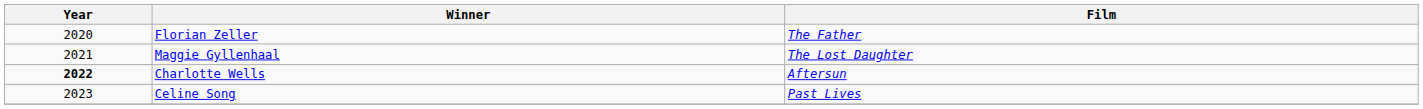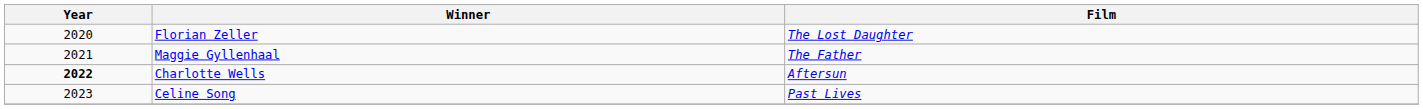 <table class="wikitable" width="95%" cellpadding="5">
 <tr>
 <th width="100"><strong>Year</strong></th>
 <th width="450"><strong>Winner</strong></th>
 <th width="450"><strong>Film</strong></th>
 </tr>
 <tr>
 <td style="text-align:center;">2020</td>
 <td><a href='#'>Florian Zeller</a></td>
-<td><em><a href='#'>The Father</a></em></td>
+<td><em><a href='#'>The Lost Daughter</a></em></td>
 </tr>
 <tr>
 <td style="text-align:center;">2021</td>
 <td><a href='#'>Maggie Gyllenhaal</a></td>
-<td><em><a href='#'>The Lost Daughter</a></em></td>
+<td><em><a href='#'>The Father</a></em></td>
 </tr>
 <tr>
 <td style="text-align:center;"><strong>2022</strong></td>
 <td><a href='#'>Charlotte Wells</a></td>
 <td><em><a href='#'>Aftersun</a></em></td>
 </tr>
 <tr>
 <td style="text-align:center;">2023</td>
 <td><a href='#'>Celine Song</a></td>
 <td><em><a href='#'>Past Lives</a></em></td>
 </tr>
 <tr>
 </tr>
 </table>
